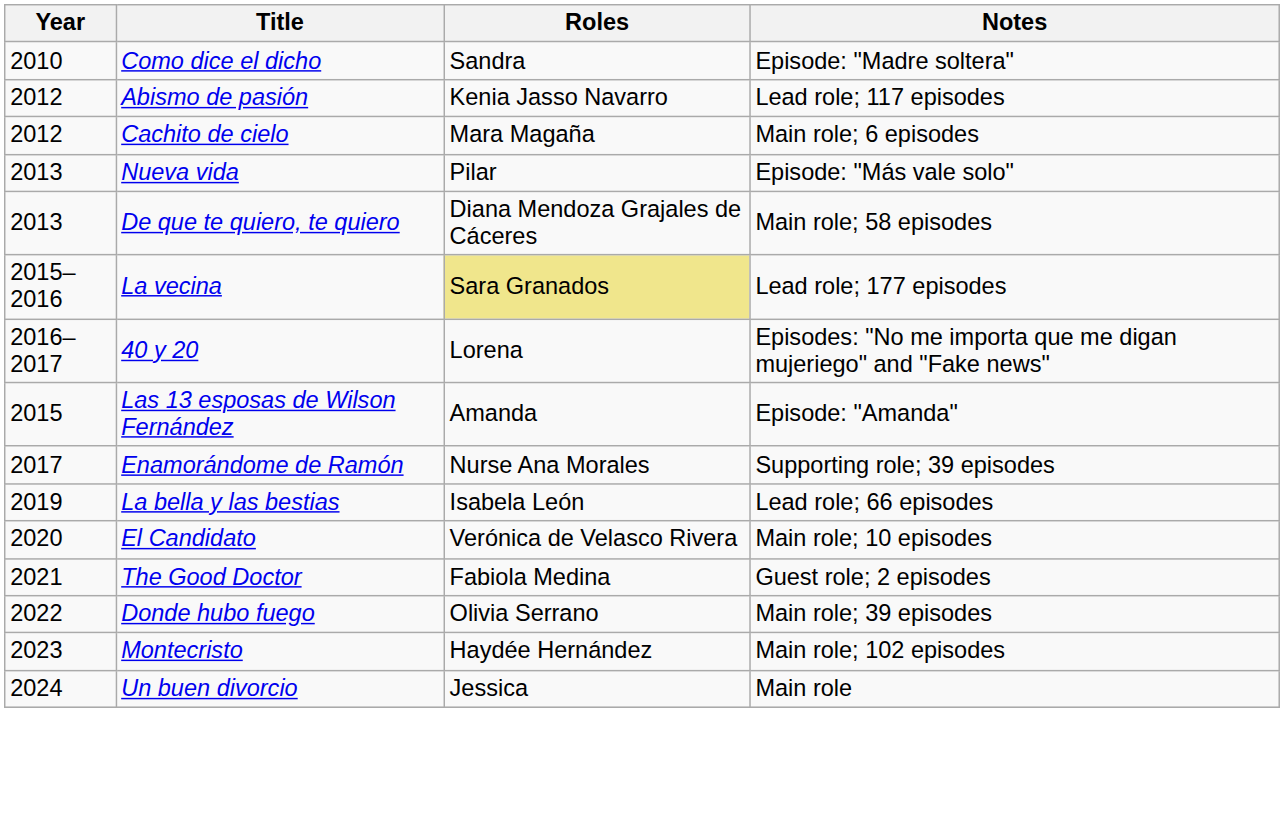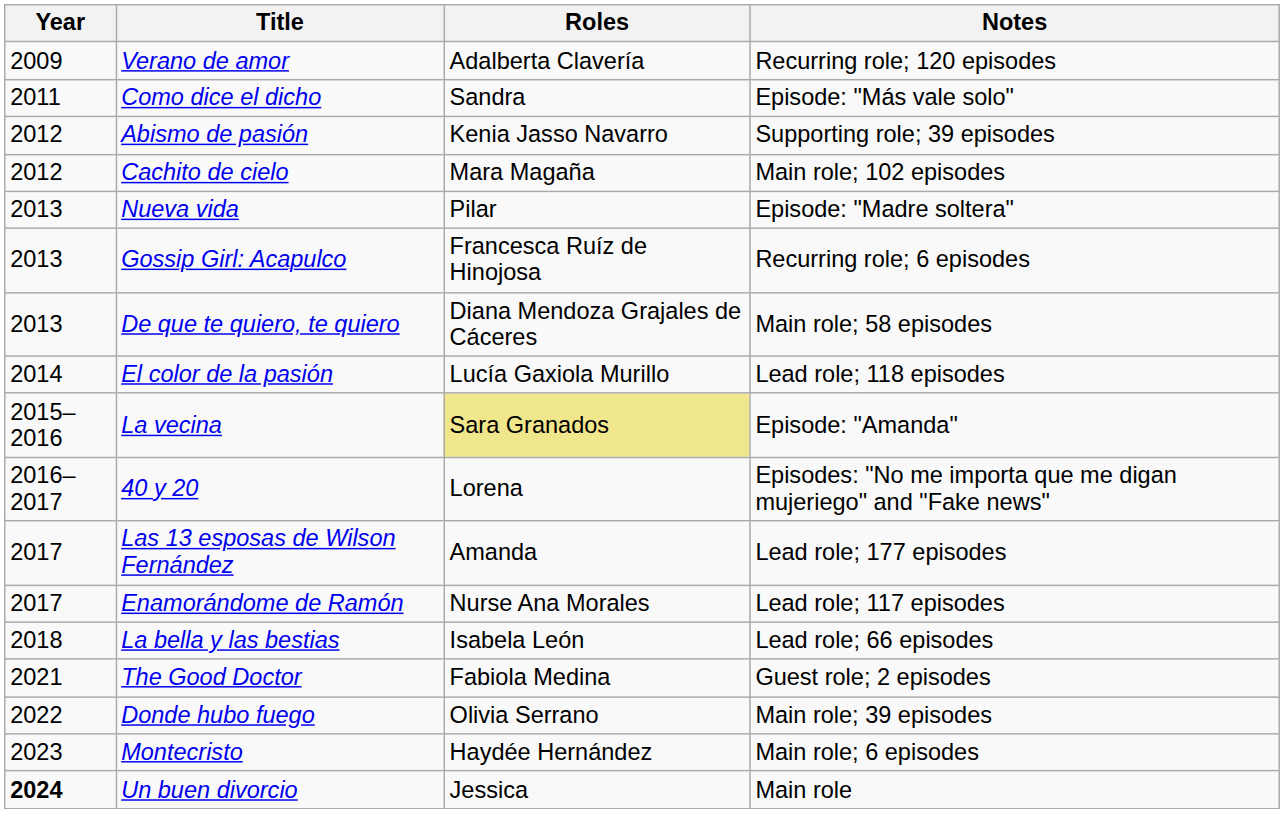 <table class="wikitable sortable">
 <tr>
 <th>Year</th>
 <th>Title</th>
 <th>Roles</th>
 <th>Notes</th>
 </tr>
 <tr>
-<td>2010</td>
+<td>2009</td>
+<td><em><a href='#'>Verano de amor</a></em></td>
+<td>Adalberta Clavería</td>
+<td>Recurring role; 120 episodes</td>
+</tr>
+<tr>
+<td>2011</td>
 <td><em><a href='#'>Como dice el dicho</a></em></td>
 <td>Sandra</td>
-<td>Episode: "Madre soltera"</td>
+<td>Episode: "Más vale solo"</td>
 </tr>
 <tr>
 <td>2012</td>
 <td><em><a href='#'>Abismo de pasión</a></em></td>
 <td>Kenia Jasso Navarro</td>
-<td>Lead role; 117 episodes</td>
+<td>Supporting role; 39 episodes</td>
 </tr>
 <tr>
 <td>2012</td>
 <td><em><a href='#'>Cachito de cielo</a></em></td>
 <td>Mara Magaña</td>
-<td>Main role; 6 episodes</td>
+<td>Main role; 102 episodes</td>
 </tr>
 <tr>
 <td>2013</td>
 <td><em><a href='#'>Nueva vida</a></em></td>
 <td>Pilar</td>
-<td>Episode: "Más vale solo"</td>
+<td>Episode: "Madre soltera"</td>
+</tr>
+<tr>
+<td>2013</td>
+<td><em><a href='#'>Gossip Girl: Acapulco</a></em></td>
+<td>Francesca Ruíz de Hinojosa</td>
+<td>Recurring role; 6 episodes</td>
 </tr>
 <tr>
 <td>2013</td>
 <td><em><a href='#'>De que te quiero, te quiero</a></em></td>
 <td>Diana Mendoza Grajales de Cáceres</td>
 <td>Main role; 58 episodes</td>
 </tr>
 <tr>
+<td>2014</td>
+<td><em><a href='#'>El color de la pasión</a></em></td>
+<td>Lucía Gaxiola Murillo</td>
+<td>Lead role; 118 episodes</td>
+</tr>
+<tr>
 <td>2015–2016</td>
 <td><em><a href='#'>La vecina</a></em></td>
 <td style="background: khaki;">Sara Granados</td>
-<td>Lead role; 177 episodes</td>
+<td>Episode: "Amanda"</td>
 </tr>
 <tr>
 <td>2016–2017</td>
 <td><em><a href='#'>40 y 20</a></em></td>
 <td>Lorena</td>
 <td>Episodes: "No me importa que me digan mujeriego" and "Fake news"</td>
 </tr>
 <tr>
-<td>2015</td>
+<td>2017</td>
 <td><em><a href='#'>Las 13 esposas de Wilson Fernández</a></em></td>
 <td>Amanda</td>
-<td>Episode: "Amanda"</td>
+<td>Lead role; 177 episodes</td>
 </tr>
 <tr>
 <td>2017</td>
 <td><em><a href='#'>Enamorándome de Ramón</a></em></td>
 <td>Nurse Ana Morales</td>
-<td>Supporting role; 39 episodes</td>
+<td>Lead role; 117 episodes</td>
 </tr>
 <tr>
-<td>2019</td>
+<td>2018</td>
 <td><em><a href='#'>La bella y las bestias</a></em></td>
 <td>Isabela León</td>
 <td>Lead role; 66 episodes</td>
-</tr>
-<tr>
-<td>2020</td>
-<td><em><a href='#'>El Candidato</a></em></td>
-<td>Verónica de Velasco Rivera</td>
-<td>Main role; 10 episodes</td>
 </tr>
 <tr>
 <td>2021</td>
 <td><em><a href='#'>The Good Doctor</a></em></td>
 <td>Fabiola Medina</td>
 <td>Guest role; 2 episodes</td>
 </tr>
 <tr>
 <td>2022</td>
 <td><em><a href='#'>Donde hubo fuego</a></em></td>
 <td>Olivia Serrano</td>
 <td>Main role; 39 episodes</td>
 </tr>
 <tr>
 <td>2023</td>
 <td><em><a href='#'>Montecristo</a></em></td>
 <td>Haydée Hernández</td>
-<td>Main role; 102 episodes</td>
+<td>Main role; 6 episodes</td>
 </tr>
 <tr>
-<td>2024</td>
+<td><strong>2024</strong></td>
 <td><em><a href='#'>Un buen divorcio</a></em></td>
 <td>Jessica</td>
 <td>Main role</td>
 </tr>
 <tr>
 </tr>
 </table>
